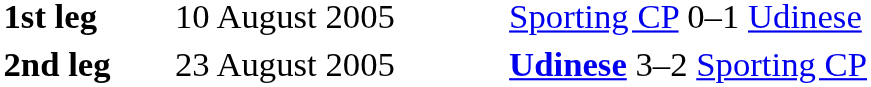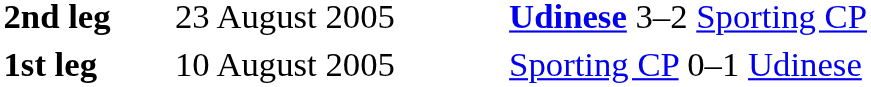 <table>
 <tr ---->
 <td width="75"></td>
 </tr>
 <tr ---->
 <td width="75"></td>
 <td width="150"></td>
 <td width="200"></td>
 </tr>
 <tr ---->
+<td><strong>2nd leg</strong></td>
+<td>23 August 2005</td>
+<td><strong><a href='#'>Udinese</a></strong> 3–2 <a href='#'>Sporting CP</a></td>
+</tr>
+<tr ---->
 <td><strong>1st leg</strong></td>
 <td>10 August 2005</td>
 <td><a href='#'>Sporting CP</a> 0–1 <a href='#'>Udinese</a></td>
 </tr>
-<tr ---->
-<td><strong>2nd leg</strong></td>
-<td>23 August 2005</td>
-<td><strong><a href='#'>Udinese</a></strong> 3–2 <a href='#'>Sporting CP</a></td>
-</tr>
 </table>
